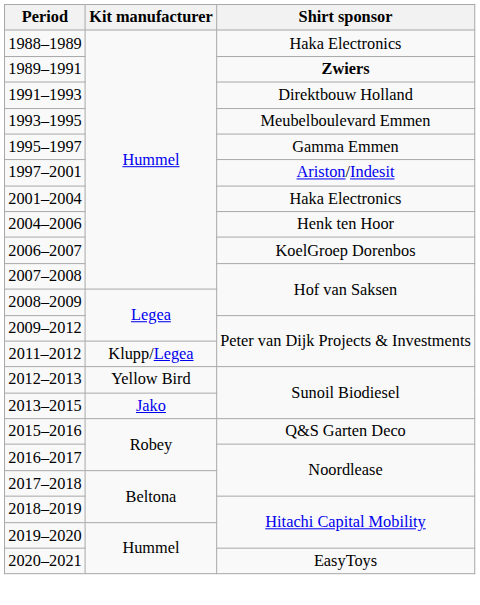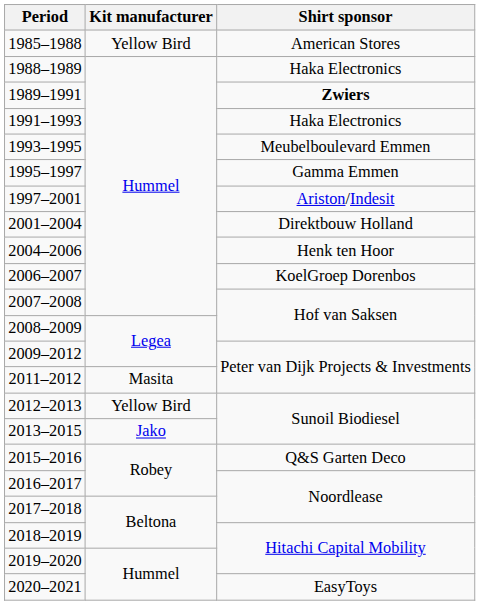 <table class="wikitable" style="text-align: center">
 <tr>
 <th>Period</th>
 <th>Kit manufacturer</th>
 <th>Shirt sponsor</th>
+</tr>
+<tr>
+<td>1985–1988</td>
+<td>Yellow Bird</td>
+<td>American Stores</td>
 </tr>
 <tr>
 <td>1988–1989</td>
 <td rowspan=10><a href='#'>Hummel</a></td>
 <td>Haka Electronics</td>
 </tr>
 <tr>
 <td>1989–1991</td>
 <td><strong>Zwiers</strong></td>
 </tr>
 <tr>
 <td>1991–1993</td>
-<td>Direktbouw Holland</td>
+<td>Haka Electronics</td>
 </tr>
 <tr>
 <td>1993–1995</td>
 <td>Meubelboulevard Emmen</td>
 </tr>
 <tr>
 <td>1995–1997</td>
 <td>Gamma Emmen</td>
 </tr>
 <tr>
 <td>1997–2001</td>
 <td><a href='#'>Ariston</a>/<a href='#'>Indesit</a></td>
 </tr>
 <tr>
 <td>2001–2004</td>
-<td>Haka Electronics</td>
+<td>Direktbouw Holland</td>
 </tr>
 <tr>
 <td>2004–2006</td>
 <td>Henk ten Hoor</td>
 </tr>
 <tr>
 <td>2006–2007</td>
 <td>KoelGroep Dorenbos</td>
 </tr>
 <tr>
 <td>2007–2008</td>
 <td rowspan=2>Hof van Saksen</td>
 </tr>
 <tr>
 <td>2008–2009</td>
 <td rowspan=2><a href='#'>Legea</a></td>
 </tr>
 <tr>
 <td>2009–2012</td>
 <td rowspan=2>Peter van Dijk Projects & Investments</td>
 </tr>
 <tr>
 <td>2011–2012</td>
-<td>Klupp/<a href='#'>Legea</a></td>
+<td>Masita</td>
 </tr>
 <tr>
 <td>2012–2013</td>
 <td>Yellow Bird</td>
 <td rowspan=2>Sunoil Biodiesel</td>
 </tr>
 <tr>
 <td>2013–2015</td>
 <td><a href='#'>Jako</a></td>
 </tr>
 <tr>
 <td>2015–2016</td>
 <td rowspan=2>Robey</td>
 <td>Q&S Garten Deco</td>
 </tr>
 <tr>
 <td>2016–2017</td>
 <td rowspan=2>Noordlease</td>
 </tr>
 <tr>
 <td>2017–2018</td>
 <td rowspan=2>Beltona</td>
 </tr>
 <tr>
 <td>2018–2019</td>
 <td rowspan=2><a href='#'>Hitachi Capital Mobility</a></td>
 </tr>
 <tr>
 <td>2019–2020</td>
 <td rowspan=3>Hummel</td>
 </tr>
 <tr>
 <td>2020–2021</td>
 <td>EasyToys</td>
 </tr>
 </table>
